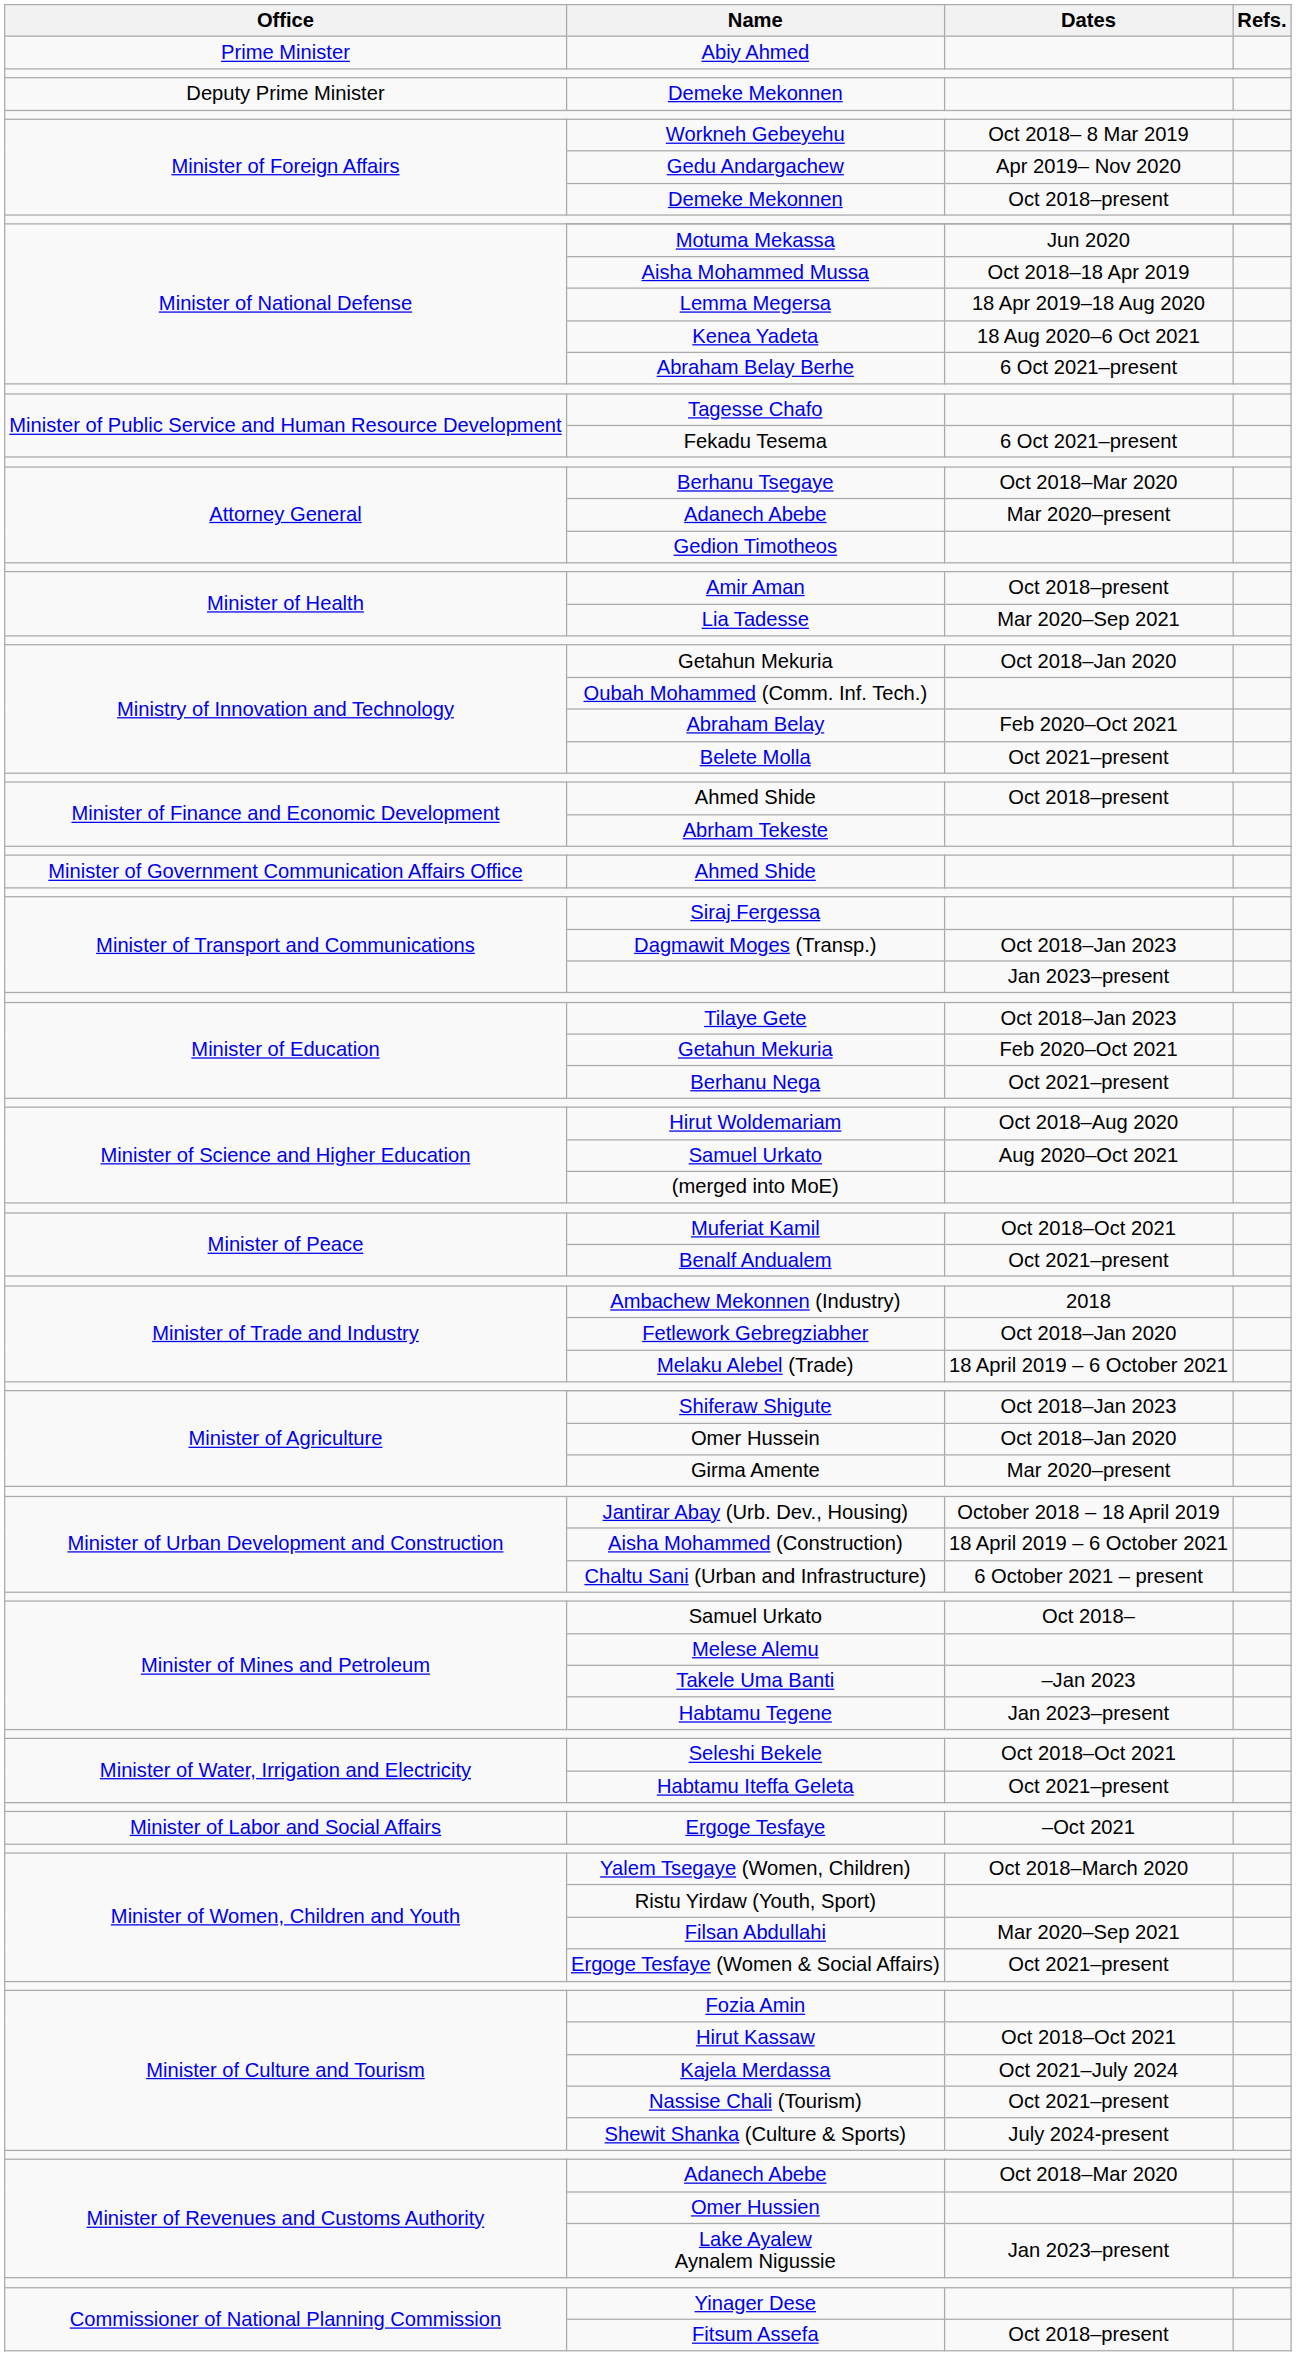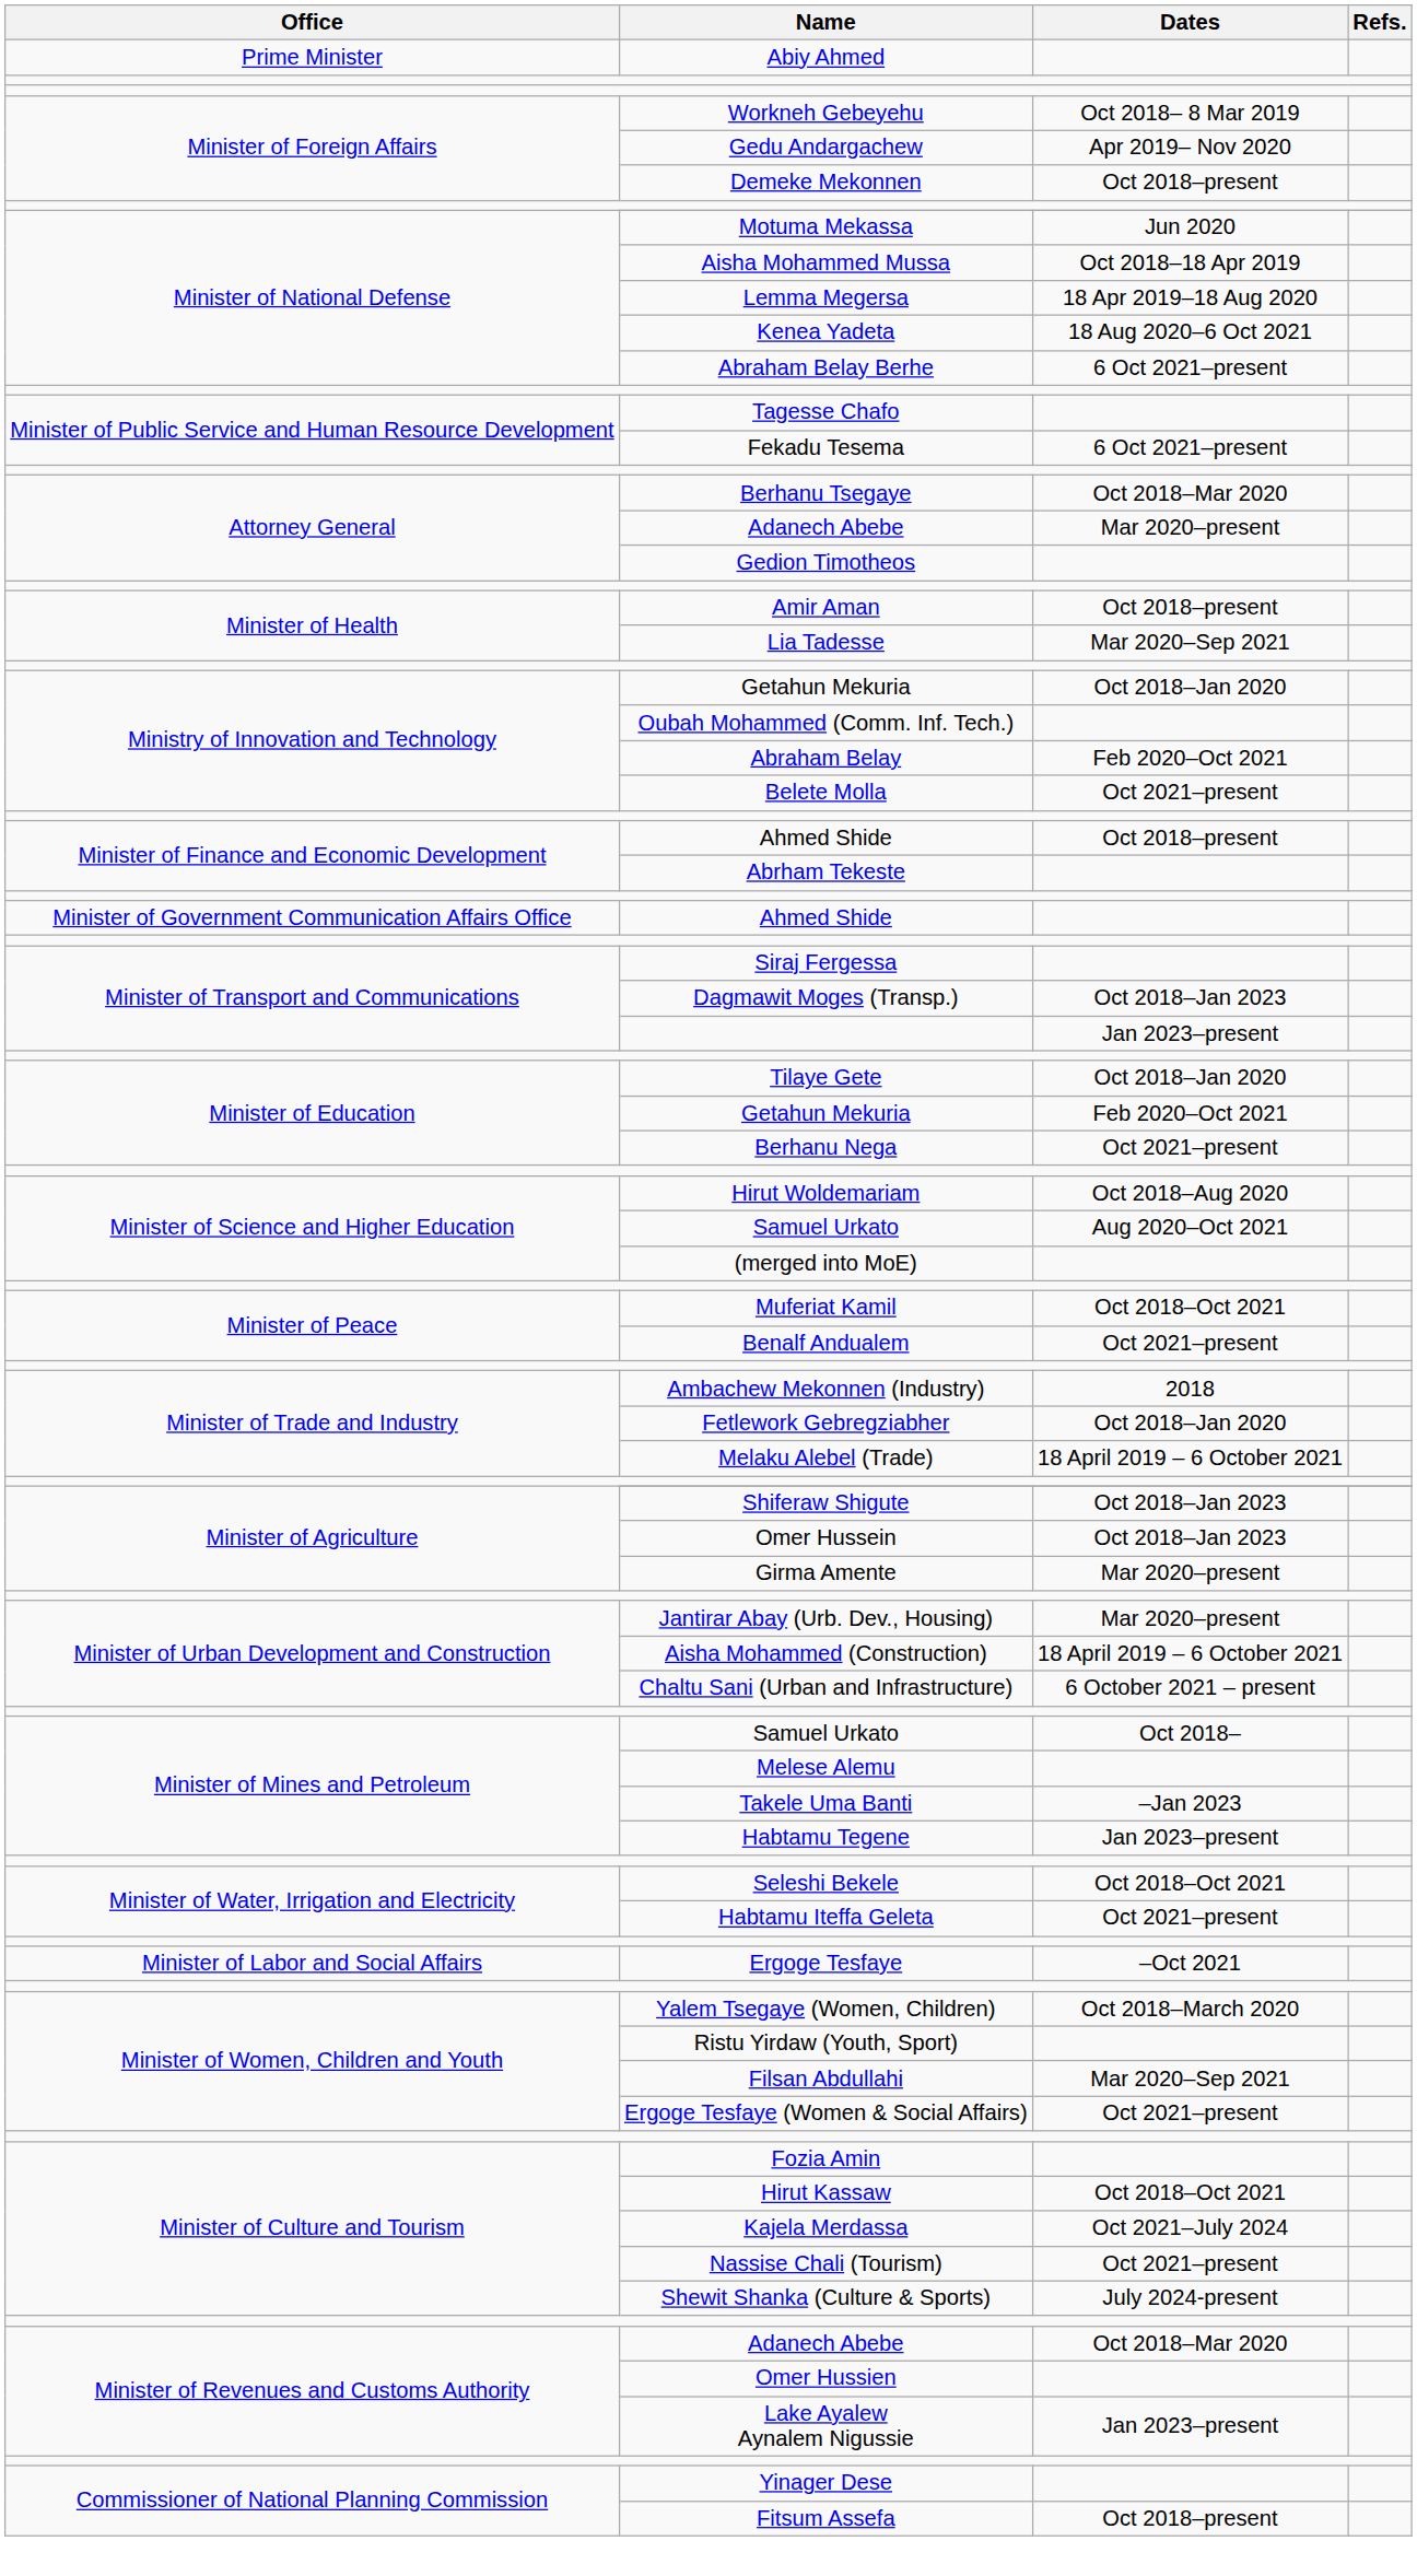 <table class="wikitable sortable mw-collapsible" style="text-align:center">
 <tr>
 <th scope="col">Office</th>
 <th scope="col">Name</th>
 <th scope="col">Dates</th>
 <th scope="col">Refs.</th>
 </tr>
 <tr>
 <td><a href='#'>Prime Minister</a></td>
 <td><a href='#'>Abiy Ahmed</a></td>
 <td></td>
 <td></td>
 </tr>
 <tr>
 <td colspan="4"></td>
-</tr>
-<tr>
-<td>Deputy Prime Minister</td>
-<td><a href='#'>Demeke Mekonnen</a></td>
-<td></td>
-<td></td>
 </tr>
 <tr>
 <td colspan="4"></td>
 </tr>
 <tr>
 <td rowspan="3"><a href='#'>Minister of Foreign Affairs</a></td>
 <td><a href='#'>Workneh Gebeyehu</a></td>
 <td>Oct 2018– 8 Mar 2019</td>
 <td></td>
 </tr>
 <tr>
 <td><a href='#'>Gedu Andargachew</a></td>
 <td>Apr 2019– Nov 2020</td>
 <td></td>
 </tr>
 <tr>
 <td><a href='#'>Demeke Mekonnen</a></td>
 <td>Oct 2018–present</td>
 <td></td>
 </tr>
 <tr>
 <td colspan="4"></td>
 </tr>
 <tr>
 <td rowspan="6"><a href='#'>Minister of National Defense</a></td>
 </tr>
 <tr>
 <td><a href='#'>Motuma Mekassa</a></td>
 <td>Jun 2020</td>
 <td></td>
 </tr>
 <tr>
 <td><a href='#'>Aisha Mohammed Mussa</a></td>
 <td>Oct 2018–18 Apr 2019</td>
 <td></td>
 </tr>
 <tr>
 <td><a href='#'>Lemma Megersa</a></td>
 <td>18 Apr 2019–18 Aug 2020</td>
 <td></td>
 </tr>
 <tr>
 <td><a href='#'>Kenea Yadeta</a></td>
 <td>18 Aug 2020–6 Oct 2021</td>
 <td></td>
 </tr>
 <tr>
 <td><a href='#'>Abraham Belay Berhe</a></td>
 <td>6 Oct 2021–present</td>
 <td></td>
 </tr>
 <tr>
 <td colspan="4"></td>
 </tr>
 <tr>
 <td rowspan="2"><a href='#'>Minister of Public Service and Human Resource Development</a></td>
 <td><a href='#'>Tagesse Chafo</a></td>
 <td></td>
 <td></td>
 </tr>
 <tr>
 <td>Fekadu Tesema</td>
 <td>6 Oct 2021–present</td>
 <td></td>
 </tr>
 <tr>
 <td colspan="4"></td>
 </tr>
 <tr>
 <td rowspan="3"><a href='#'>Attorney General</a></td>
 <td><a href='#'>Berhanu Tsegaye</a></td>
 <td>Oct 2018–Mar 2020</td>
 <td></td>
 </tr>
 <tr>
 <td><a href='#'>Adanech Abebe</a></td>
 <td>Mar 2020–present</td>
 <td></td>
 </tr>
 <tr>
 <td><a href='#'>Gedion Timotheos</a></td>
 <td></td>
 <td></td>
 </tr>
 <tr>
 <td colspan="4"></td>
 </tr>
 <tr>
 <td rowspan="2"><a href='#'>Minister of Health</a></td>
 <td><a href='#'>Amir Aman</a></td>
 <td>Oct 2018–present</td>
 <td></td>
 </tr>
 <tr>
 <td><a href='#'>Lia Tadesse</a></td>
 <td>Mar 2020–Sep 2021</td>
 <td></td>
 </tr>
 <tr>
 <td colspan="4"></td>
 </tr>
 <tr>
 <td rowspan="4"><a href='#'>Ministry of Innovation and Technology</a></td>
 <td>Getahun Mekuria</td>
 <td>Oct 2018–Jan 2020</td>
 <td></td>
 </tr>
 <tr>
 <td><a href='#'>Oubah Mohammed</a> (Comm. Inf. Tech.)</td>
 <td></td>
 <td></td>
 </tr>
 <tr>
 <td><a href='#'>Abraham Belay</a></td>
 <td>Feb 2020–Oct 2021</td>
 <td></td>
 </tr>
 <tr>
 <td><a href='#'>Belete Molla</a></td>
 <td>Oct 2021–present</td>
 <td></td>
 </tr>
 <tr>
 <td colspan="4"></td>
 </tr>
 <tr>
 <td rowspan="2"><a href='#'>Minister of Finance and Economic Development</a></td>
 <td>Ahmed Shide</td>
 <td>Oct 2018–present</td>
 <td></td>
 </tr>
 <tr>
 <td><a href='#'>Abrham Tekeste</a></td>
 <td></td>
 <td></td>
 </tr>
 <tr>
 <td colspan="4"></td>
 </tr>
 <tr>
 <td><a href='#'>Minister of Government Communication Affairs Office</a></td>
 <td><a href='#'>Ahmed Shide</a></td>
 <td></td>
 <td></td>
 </tr>
 <tr>
 <td colspan="4"></td>
 </tr>
 <tr>
 <td rowspan="3"><a href='#'>Minister of Transport and Communications</a></td>
 <td><a href='#'>Siraj Fergessa</a></td>
 <td></td>
 <td></td>
 </tr>
 <tr>
 <td><a href='#'>Dagmawit Moges</a> (Transp.)</td>
 <td>Oct 2018–Jan 2023</td>
 <td></td>
 </tr>
 <tr>
 <td></td>
 <td>Jan 2023–present</td>
 <td></td>
 </tr>
 <tr>
 <td colspan="4"></td>
 </tr>
 <tr>
 <td rowspan="3"><a href='#'>Minister of Education</a></td>
 <td><a href='#'>Tilaye Gete</a></td>
-<td>Oct 2018–Jan 2023</td>
+<td>Oct 2018–Jan 2020</td>
 <td></td>
 </tr>
 <tr>
 <td><a href='#'>Getahun Mekuria</a></td>
 <td>Feb 2020–Oct 2021</td>
 <td></td>
 </tr>
 <tr>
 <td><a href='#'>Berhanu Nega</a></td>
 <td>Oct 2021–present</td>
 <td></td>
 </tr>
 <tr>
 <td colspan="4"></td>
 </tr>
 <tr>
 <td rowspan="3"><a href='#'>Minister of Science and Higher Education</a></td>
 <td><a href='#'>Hirut Woldemariam</a></td>
 <td>Oct 2018–Aug 2020</td>
 <td></td>
 </tr>
 <tr>
 <td><a href='#'>Samuel Urkato</a></td>
 <td>Aug 2020–Oct 2021</td>
 <td></td>
 </tr>
 <tr>
 <td>(merged into MoE)</td>
 <td></td>
 <td></td>
 </tr>
 <tr>
 <td colspan="4"></td>
 </tr>
 <tr>
 <td rowspan="2"><a href='#'>Minister of Peace</a></td>
 <td><a href='#'>Muferiat Kamil</a></td>
 <td>Oct 2018–Oct 2021</td>
 <td></td>
 </tr>
 <tr>
 <td><a href='#'>Benalf Andualem</a></td>
 <td>Oct 2021–present</td>
 <td></td>
 </tr>
 <tr>
 <td colspan="4"></td>
 </tr>
 <tr>
 <td rowspan="3"><a href='#'>Minister of Trade and Industry</a></td>
 <td><a href='#'>Ambachew Mekonnen</a> (Industry)</td>
 <td>2018</td>
 <td></td>
 </tr>
 <tr>
 <td><a href='#'>Fetlework Gebregziabher</a></td>
 <td>Oct 2018–Jan 2020</td>
 <td></td>
 </tr>
 <tr>
 <td><a href='#'>Melaku Alebel</a> (Trade)</td>
 <td>18 April 2019 – 6 October 2021</td>
 <td></td>
 </tr>
 <tr>
 <td colspan="4"></td>
 </tr>
 <tr>
 <td rowspan="4"><a href='#'>Minister of Agriculture</a></td>
 </tr>
 <tr>
 <td><a href='#'>Shiferaw Shigute</a></td>
 <td>Oct 2018–Jan 2023</td>
 <td></td>
 </tr>
 <tr>
 <td>Omer Hussein</td>
-<td>Oct 2018–Jan 2020</td>
+<td>Oct 2018–Jan 2023</td>
 <td></td>
 </tr>
 <tr>
 <td>Girma Amente</td>
 <td>Mar 2020–present</td>
 <td></td>
 </tr>
 <tr>
 <td colspan="4"></td>
 </tr>
 <tr>
 <td rowspan="3"><a href='#'>Minister of Urban Development and Construction</a></td>
 <td><a href='#'>Jantirar Abay</a> (Urb. Dev., Housing)</td>
-<td>October 2018 – 18 April 2019</td>
+<td>Mar 2020–present</td>
 <td></td>
 </tr>
 <tr>
 <td><a href='#'>Aisha Mohammed</a> (Construction)</td>
 <td>18 April 2019 – 6 October 2021</td>
 <td></td>
 </tr>
 <tr>
 <td><a href='#'>Chaltu Sani</a> (Urban and Infrastructure)</td>
 <td>6 October 2021 –  present</td>
 <td></td>
 </tr>
 <tr>
 <td colspan="4"></td>
 </tr>
 <tr>
 <td rowspan="4"><a href='#'>Minister of Mines and Petroleum</a></td>
 <td>Samuel Urkato</td>
 <td>Oct 2018–</td>
 <td></td>
 </tr>
 <tr>
 <td><a href='#'>Melese Alemu</a></td>
 <td></td>
 <td></td>
 </tr>
 <tr>
 <td><a href='#'>Takele Uma Banti</a></td>
 <td>–Jan 2023</td>
 <td></td>
 </tr>
 <tr>
 <td><a href='#'>Habtamu Tegene</a></td>
 <td>Jan 2023–present</td>
 <td></td>
 </tr>
 <tr>
 <td colspan="4"></td>
 </tr>
 <tr>
 <td rowspan="2"><a href='#'>Minister of Water, Irrigation and Electricity</a></td>
 <td><a href='#'>Seleshi Bekele</a></td>
 <td>Oct 2018–Oct 2021</td>
 <td></td>
 </tr>
 <tr>
 <td><a href='#'>Habtamu Iteffa Geleta</a></td>
 <td>Oct 2021–present</td>
 <td></td>
 </tr>
 <tr>
 <td colspan="4"></td>
 </tr>
 <tr>
 <td rowspan="1"><a href='#'>Minister of Labor and Social Affairs</a></td>
 <td><a href='#'>Ergoge Tesfaye</a></td>
 <td>–Oct 2021</td>
 <td></td>
 </tr>
 <tr>
 <td colspan="4"></td>
 </tr>
 <tr>
 <td rowspan="4"><a href='#'>Minister of Women, Children and Youth</a></td>
 <td><a href='#'>Yalem Tsegaye</a> (Women, Children)</td>
 <td>Oct 2018–March 2020</td>
 <td></td>
 </tr>
 <tr>
 <td>Ristu Yirdaw (Youth, Sport)</td>
 <td></td>
 <td></td>
 </tr>
 <tr>
 <td><a href='#'>Filsan Abdullahi</a></td>
 <td>Mar 2020–Sep 2021</td>
 <td></td>
 </tr>
 <tr>
 <td><a href='#'>Ergoge Tesfaye</a> (Women & Social Affairs)</td>
 <td>Oct 2021–present</td>
 <td></td>
 </tr>
 <tr>
 <td colspan="4"></td>
 </tr>
 <tr>
 <td rowspan="5"><a href='#'>Minister of Culture and Tourism</a></td>
 <td><a href='#'>Fozia Amin</a></td>
 <td></td>
 <td></td>
 </tr>
 <tr>
 <td><a href='#'>Hirut Kassaw</a></td>
 <td>Oct 2018–Oct 2021</td>
 <td></td>
 </tr>
 <tr>
 <td><a href='#'>Kajela Merdassa</a></td>
 <td>Oct 2021–July 2024</td>
 <td></td>
 </tr>
 <tr>
 <td><a href='#'>Nassise Chali</a> (Tourism)</td>
 <td>Oct 2021–present</td>
 <td></td>
 </tr>
 <tr>
 <td><a href='#'>Shewit Shanka</a> (Culture & Sports)</td>
 <td>July 2024-present</td>
 <td></td>
 </tr>
 <tr>
 <td colspan="4"></td>
 </tr>
 <tr>
 <td rowspan="3"><a href='#'>Minister of Revenues and Customs Authority</a></td>
 <td><a href='#'>Adanech Abebe</a></td>
 <td>Oct 2018–Mar 2020</td>
 <td></td>
 </tr>
 <tr>
 <td><a href='#'>Omer Hussien</a></td>
 <td></td>
 <td></td>
 </tr>
 <tr>
 <td><a href='#'>Lake Ayalew</a><br>Aynalem Nigussie</td>
 <td>Jan 2023–present</td>
 <td></td>
 </tr>
 <tr>
 <td colspan="4"></td>
 </tr>
 <tr>
 <td rowspan="2"><a href='#'>Commissioner of National Planning Commission</a></td>
 <td><a href='#'>Yinager Dese</a></td>
 <td></td>
 <td></td>
 </tr>
 <tr>
 <td><a href='#'>Fitsum Assefa</a></td>
 <td>Oct 2018–present</td>
 <td></td>
 </tr>
 </table>
